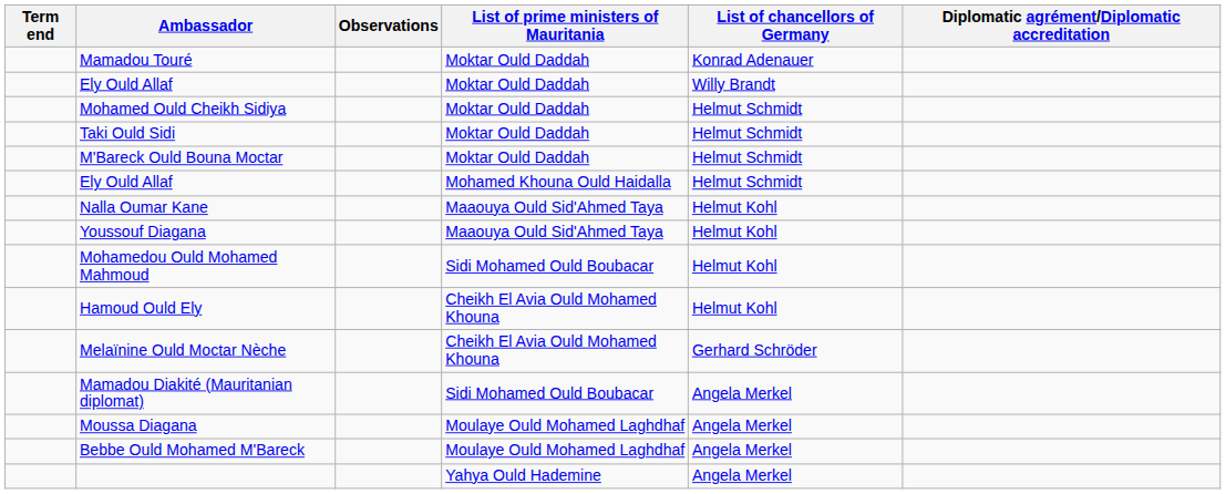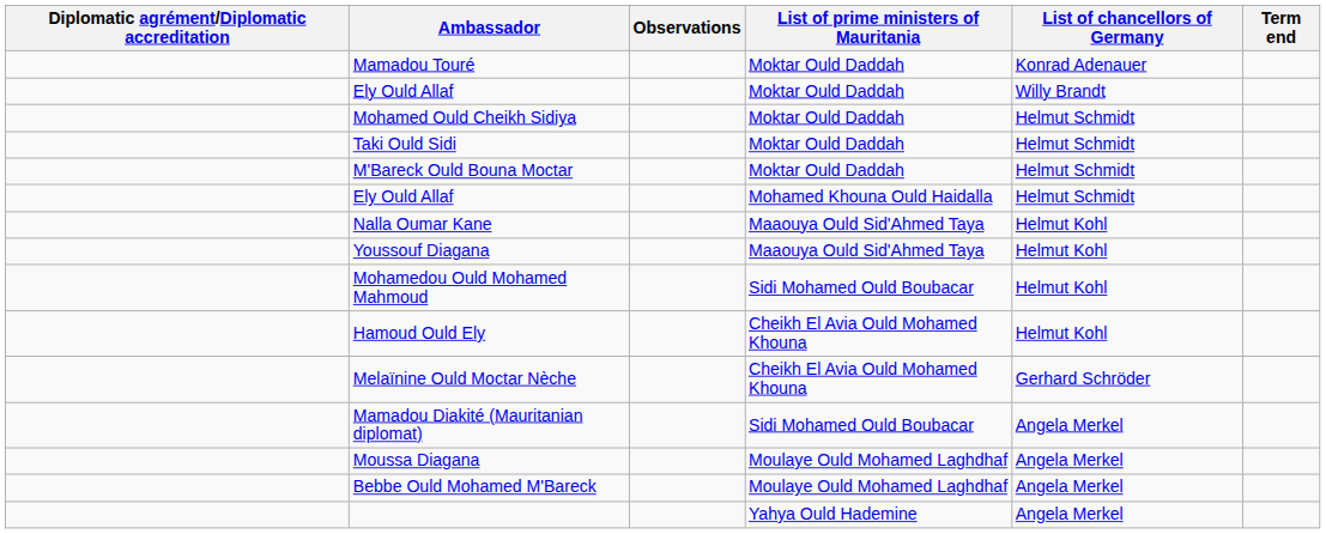 <table class="wikitable sortable">
 <tr>
-<th>Term end</th>
+<th>Diplomatic <a href='#'>agrément</a>/<a href='#'>Diplomatic accreditation</a></th>
 <th><a href='#'>Ambassador</a></th>
 <th>Observations</th>
 <th><a href='#'>List of prime ministers of Mauritania</a></th>
 <th><a href='#'>List of chancellors of Germany</a></th>
-<th>Diplomatic <a href='#'>agrément</a>/<a href='#'>Diplomatic accreditation</a></th>
+<th>Term end</th>
 </tr>
 <tr>
 <td></td>
 <td><a href='#'>Mamadou Touré</a></td>
 <td></td>
 <td><a href='#'>Moktar Ould Daddah</a></td>
 <td><a href='#'>Konrad Adenauer</a></td>
 <td></td>
 </tr>
 <tr>
 <td></td>
 <td><a href='#'>Ely Ould Allaf</a></td>
 <td></td>
 <td><a href='#'>Moktar Ould Daddah</a></td>
 <td><a href='#'>Willy Brandt</a></td>
 <td></td>
 </tr>
 <tr>
 <td></td>
 <td><a href='#'>Mohamed Ould Cheikh Sidiya</a></td>
 <td></td>
 <td><a href='#'>Moktar Ould Daddah</a></td>
 <td><a href='#'>Helmut Schmidt</a></td>
 <td></td>
 </tr>
 <tr>
 <td></td>
 <td><a href='#'>Taki Ould Sidi</a></td>
 <td></td>
 <td><a href='#'>Moktar Ould Daddah</a></td>
 <td><a href='#'>Helmut Schmidt</a></td>
 <td></td>
 </tr>
 <tr>
 <td></td>
 <td><a href='#'>M'Bareck Ould Bouna Moctar</a></td>
 <td></td>
 <td><a href='#'>Moktar Ould Daddah</a></td>
 <td><a href='#'>Helmut Schmidt</a></td>
 <td></td>
 </tr>
 <tr>
 <td></td>
 <td><a href='#'>Ely Ould Allaf</a></td>
 <td></td>
 <td><a href='#'>Mohamed Khouna Ould Haidalla</a></td>
 <td><a href='#'>Helmut Schmidt</a></td>
 <td></td>
 </tr>
 <tr>
 <td></td>
 <td><a href='#'>Nalla Oumar Kane</a></td>
 <td></td>
 <td><a href='#'>Maaouya Ould Sid'Ahmed Taya</a></td>
 <td><a href='#'>Helmut Kohl</a></td>
 <td></td>
 </tr>
 <tr>
 <td></td>
 <td><a href='#'>Youssouf Diagana</a></td>
 <td></td>
 <td><a href='#'>Maaouya Ould Sid'Ahmed Taya</a></td>
 <td><a href='#'>Helmut Kohl</a></td>
 <td></td>
 </tr>
 <tr>
 <td></td>
 <td><a href='#'>Mohamedou Ould Mohamed Mahmoud</a></td>
 <td></td>
 <td><a href='#'>Sidi Mohamed Ould Boubacar</a></td>
 <td><a href='#'>Helmut Kohl</a></td>
 <td></td>
 </tr>
 <tr>
 <td></td>
 <td><a href='#'>Hamoud Ould Ely</a></td>
 <td></td>
 <td><a href='#'>Cheikh El Avia Ould Mohamed Khouna</a></td>
 <td><a href='#'>Helmut Kohl</a></td>
 <td></td>
 </tr>
 <tr>
 <td></td>
 <td><a href='#'>Melaïnine Ould Moctar Nèche</a></td>
 <td></td>
 <td><a href='#'>Cheikh El Avia Ould Mohamed Khouna</a></td>
 <td><a href='#'>Gerhard Schröder</a></td>
 <td></td>
 </tr>
 <tr>
 <td></td>
 <td><a href='#'>Mamadou Diakité (Mauritanian diplomat)</a></td>
 <td></td>
 <td><a href='#'>Sidi Mohamed Ould Boubacar</a></td>
 <td><a href='#'>Angela Merkel</a></td>
 <td></td>
 </tr>
 <tr>
 <td></td>
 <td><a href='#'>Moussa Diagana</a></td>
 <td></td>
 <td><a href='#'>Moulaye Ould Mohamed Laghdhaf</a></td>
 <td><a href='#'>Angela Merkel</a></td>
 <td></td>
 </tr>
 <tr>
 <td></td>
 <td><a href='#'>Bebbe Ould Mohamed M'Bareck</a></td>
 <td></td>
 <td><a href='#'>Moulaye Ould Mohamed Laghdhaf</a></td>
 <td><a href='#'>Angela Merkel</a></td>
 <td></td>
 </tr>
 <tr>
 <td></td>
 <td></td>
 <td></td>
 <td><a href='#'>Yahya Ould Hademine</a></td>
 <td><a href='#'>Angela Merkel</a></td>
 <td></td>
 </tr>
 </table>
